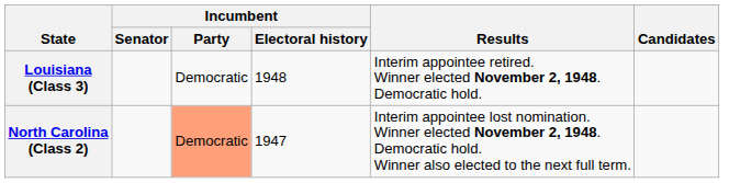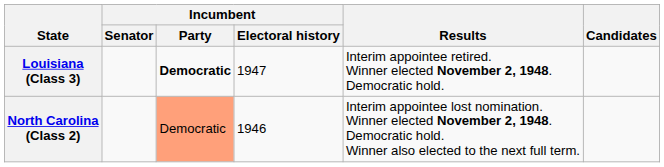 <table class="wikitable sortable">
 <tr valign=bottom>
 <th rowspan=2>State</th>
 <th colspan=3>Incumbent</th>
 <th rowspan=2>Results</th>
 <th rowspan=2>Candidates</th>
 </tr>
 <tr>
 <th>Senator</th>
 <th>Party</th>
 <th>Electoral history</th>
 </tr>
 <tr>
 <th><a href='#'>Louisiana</a><br>(Class 3)</th>
 <td></td>
-<td>Democratic</td>
-<td>1948 </td>
+<td><strong>Democratic</strong></td>
+<td>1947 </td>
 <td>Interim appointee retired.<br>Winner elected <strong>November 2, 1948</strong>.<br>Democratic hold.</td>
 <td nowrap></td>
 </tr>
 <tr>
 <th><a href='#'>North Carolina</a><br>(Class 2)</th>
 <td></td>
 <td style="background: lightsalmon;">Democratic</td>
-<td>1947 </td>
+<td>1946 </td>
 <td>Interim appointee lost nomination.<br>Winner elected <strong>November 2, 1948</strong>.<br>Democratic hold.<br>Winner also elected to the next full term.</td>
 <td nowrap></td>
 </tr>
 </table>
